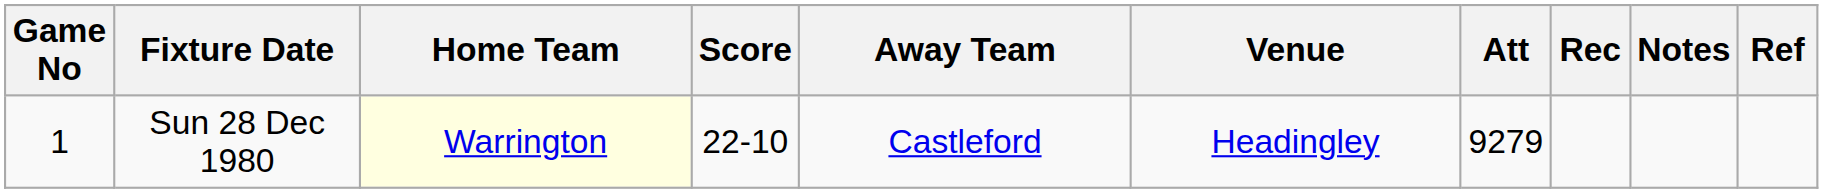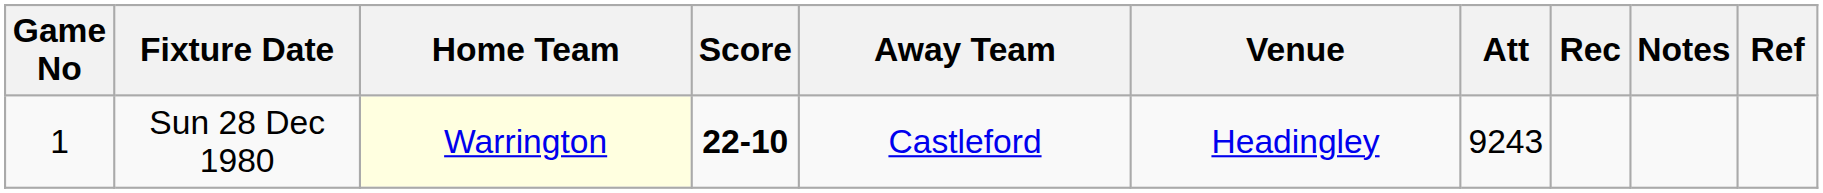 <table class="wikitable" style="text-align:center;">
 <tr>
 <th width=10 abbr="No">Game No</th>
 <th width=110 abbr="Date">Fixture Date</th>
 <th width=150 abbr="Home Team">Home Team</th>
 <th width=20 abbr="Score">Score</th>
 <th width=150 abbr="Away Team">Away Team</th>
 <th width=150 abbr="Venue">Venue</th>
 <th width=30 abbr="Att">Att</th>
 <th width=30 abbr="Rec">Rec</th>
 <th width=20 abbr="Notes">Notes</th>
 <th width=30 abbr="Ref">Ref</th>
 </tr>
 <tr>
 <td>1</td>
 <td>Sun 28 Dec 1980</td>
 <td style="background: lightyellow;"><a href='#'>Warrington</a></td>
-<td>22-10</td>
+<td><strong>22-10</strong></td>
 <td><a href='#'>Castleford</a></td>
 <td><a href='#'>Headingley</a></td>
-<td>9279</td>
+<td>9243</td>
 <td></td>
 <td></td>
 <td></td>
 </tr>
 </table>
